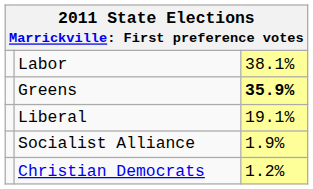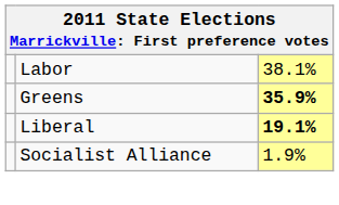 <table class="wikitable" style="float:right; margin-left:1em">
 <tr>
 <th colspan = 3>2011 State Elections<br><small><a href='#'>Marrickville</a>: First preference votes</small></th>
 </tr>
 <tr>
 <td></td>
 <td>Labor</td>
 <td style="background:#ff9;">38.1%</td>
 </tr>
 <tr>
 <td></td>
 <td>Greens</td>
 <td style="background:#ff9;"><strong>35.9%</strong></td>
 </tr>
 <tr>
 <td></td>
 <td>Liberal</td>
-<td style="background:#ff9;">19.1%</td>
+<td style="background:#ff9;"><strong>19.1%</strong></td>
 </tr>
 <tr>
 <td></td>
 <td>Socialist Alliance</td>
 <td style="background:#ff9;">1.9%</td>
 </tr>
-<tr>
-<td></td>
-<td><a href='#'>Christian Democrats</a></td>
-<td style="background:#ff9;">1.2%</td>
-</tr>
 </table>
